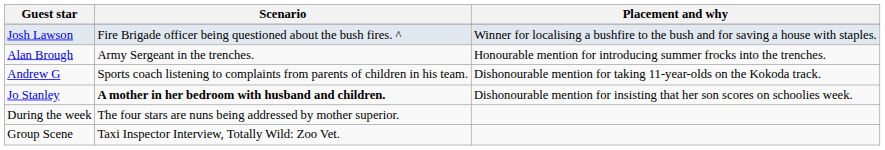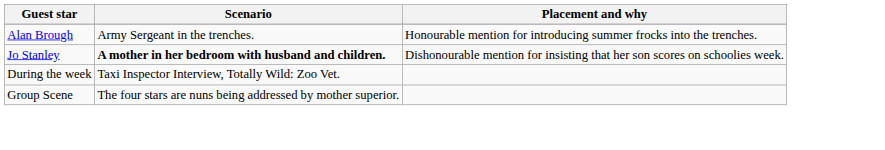 <table class="wikitable">
 <tr>
 <th>Guest star</th>
 <th>Scenario</th>
 <th>Placement and why</th>
 </tr>
 <tr>
 </tr>
-<tr style="background:#E1E8EF;">
-<td><a href='#'>Josh Lawson</a></td>
-<td>Fire Brigade officer being questioned about the bush fires. ^</td>
-<td>Winner for localising a bushfire to the bush and for saving a house with staples.</td>
-</tr>
 <tr>
 <td><a href='#'>Alan Brough</a></td>
 <td>Army Sergeant in the trenches.</td>
 <td>Honourable mention for introducing summer frocks into the trenches.</td>
-</tr>
-<tr>
-<td><a href='#'>Andrew G</a></td>
-<td>Sports coach listening to complaints from parents of children in his team.</td>
-<td>Dishonourable mention for taking 11-year-olds on the Kokoda track.</td>
 </tr>
 <tr>
 <td><a href='#'>Jo Stanley</a></td>
 <td><strong>A mother in her bedroom with husband and children.</strong></td>
 <td>Dishonourable mention for insisting that her son scores on schoolies week.</td>
 </tr>
 <tr>
 <td>During the week</td>
-<td>The four stars are nuns being addressed by mother superior.</td>
+<td>Taxi Inspector Interview, Totally Wild: Zoo Vet.</td>
 <td></td>
 </tr>
 <tr>
 <td>Group Scene</td>
-<td>Taxi Inspector Interview, Totally Wild: Zoo Vet.</td>
+<td>The four stars are nuns being addressed by mother superior.</td>
 <td></td>
 </tr>
 </table>
